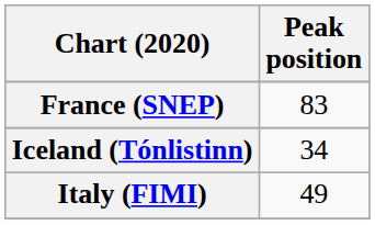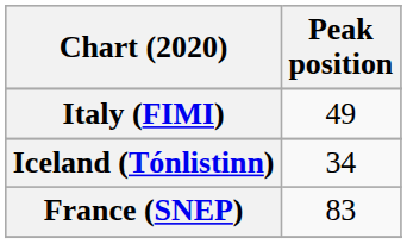 <table class="wikitable sortable plainrowheaders" style="text-align:center">
 <tr>
 <th scope="col">Chart (2020)</th>
 <th scope="col">Peak<br>position</th>
 </tr>
 <tr>
 </tr>
 <tr>
 </tr>
 <tr>
 </tr>
 <tr>
 </tr>
 <tr>
-<th scope="row">France (<a href='#'>SNEP</a>)</th>
-<td>83</td>
+<th scope="row">Italy (<a href='#'>FIMI</a>)</th>
+<td>49</td>
 </tr>
 <tr>
 </tr>
 <tr>
 </tr>
 <tr>
 <th scope="row">Iceland (<a href='#'>Tónlistinn</a>)</th>
 <td>34</td>
 </tr>
 <tr>
-<th scope="row">Italy (<a href='#'>FIMI</a>)</th>
-<td>49</td>
+<th scope="row">France (<a href='#'>SNEP</a>)</th>
+<td>83</td>
 </tr>
 <tr>
 </tr>
 <tr>
 </tr>
 <tr>
 </tr>
 <tr>
 </tr>
 <tr>
 </tr>
 <tr>
 </tr>
 <tr>
 </tr>
 <tr>
 </tr>
 </table>
